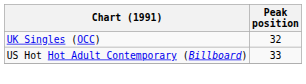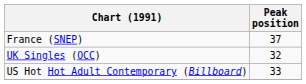 <table class="wikitable sortable">
 <tr>
 <th>Chart (1991)</th>
 <th>Peak<br>position</th>
+</tr>
+<tr>
+<td>France (<a href='#'>SNEP</a>)</td>
+<td align="center">37</td>
 </tr>
 <tr>
 <td><a href='#'>UK Singles</a> (<a href='#'>OCC</a>)</td>
 <td align="center">32</td>
 </tr>
 <tr>
 <td>US Hot <a href='#'>Hot Adult Contemporary</a> (<em><a href='#'>Billboard</a></em>)</td>
 <td align="center">33</td>
 </tr>
 <tr>
 </tr>
 </table>
